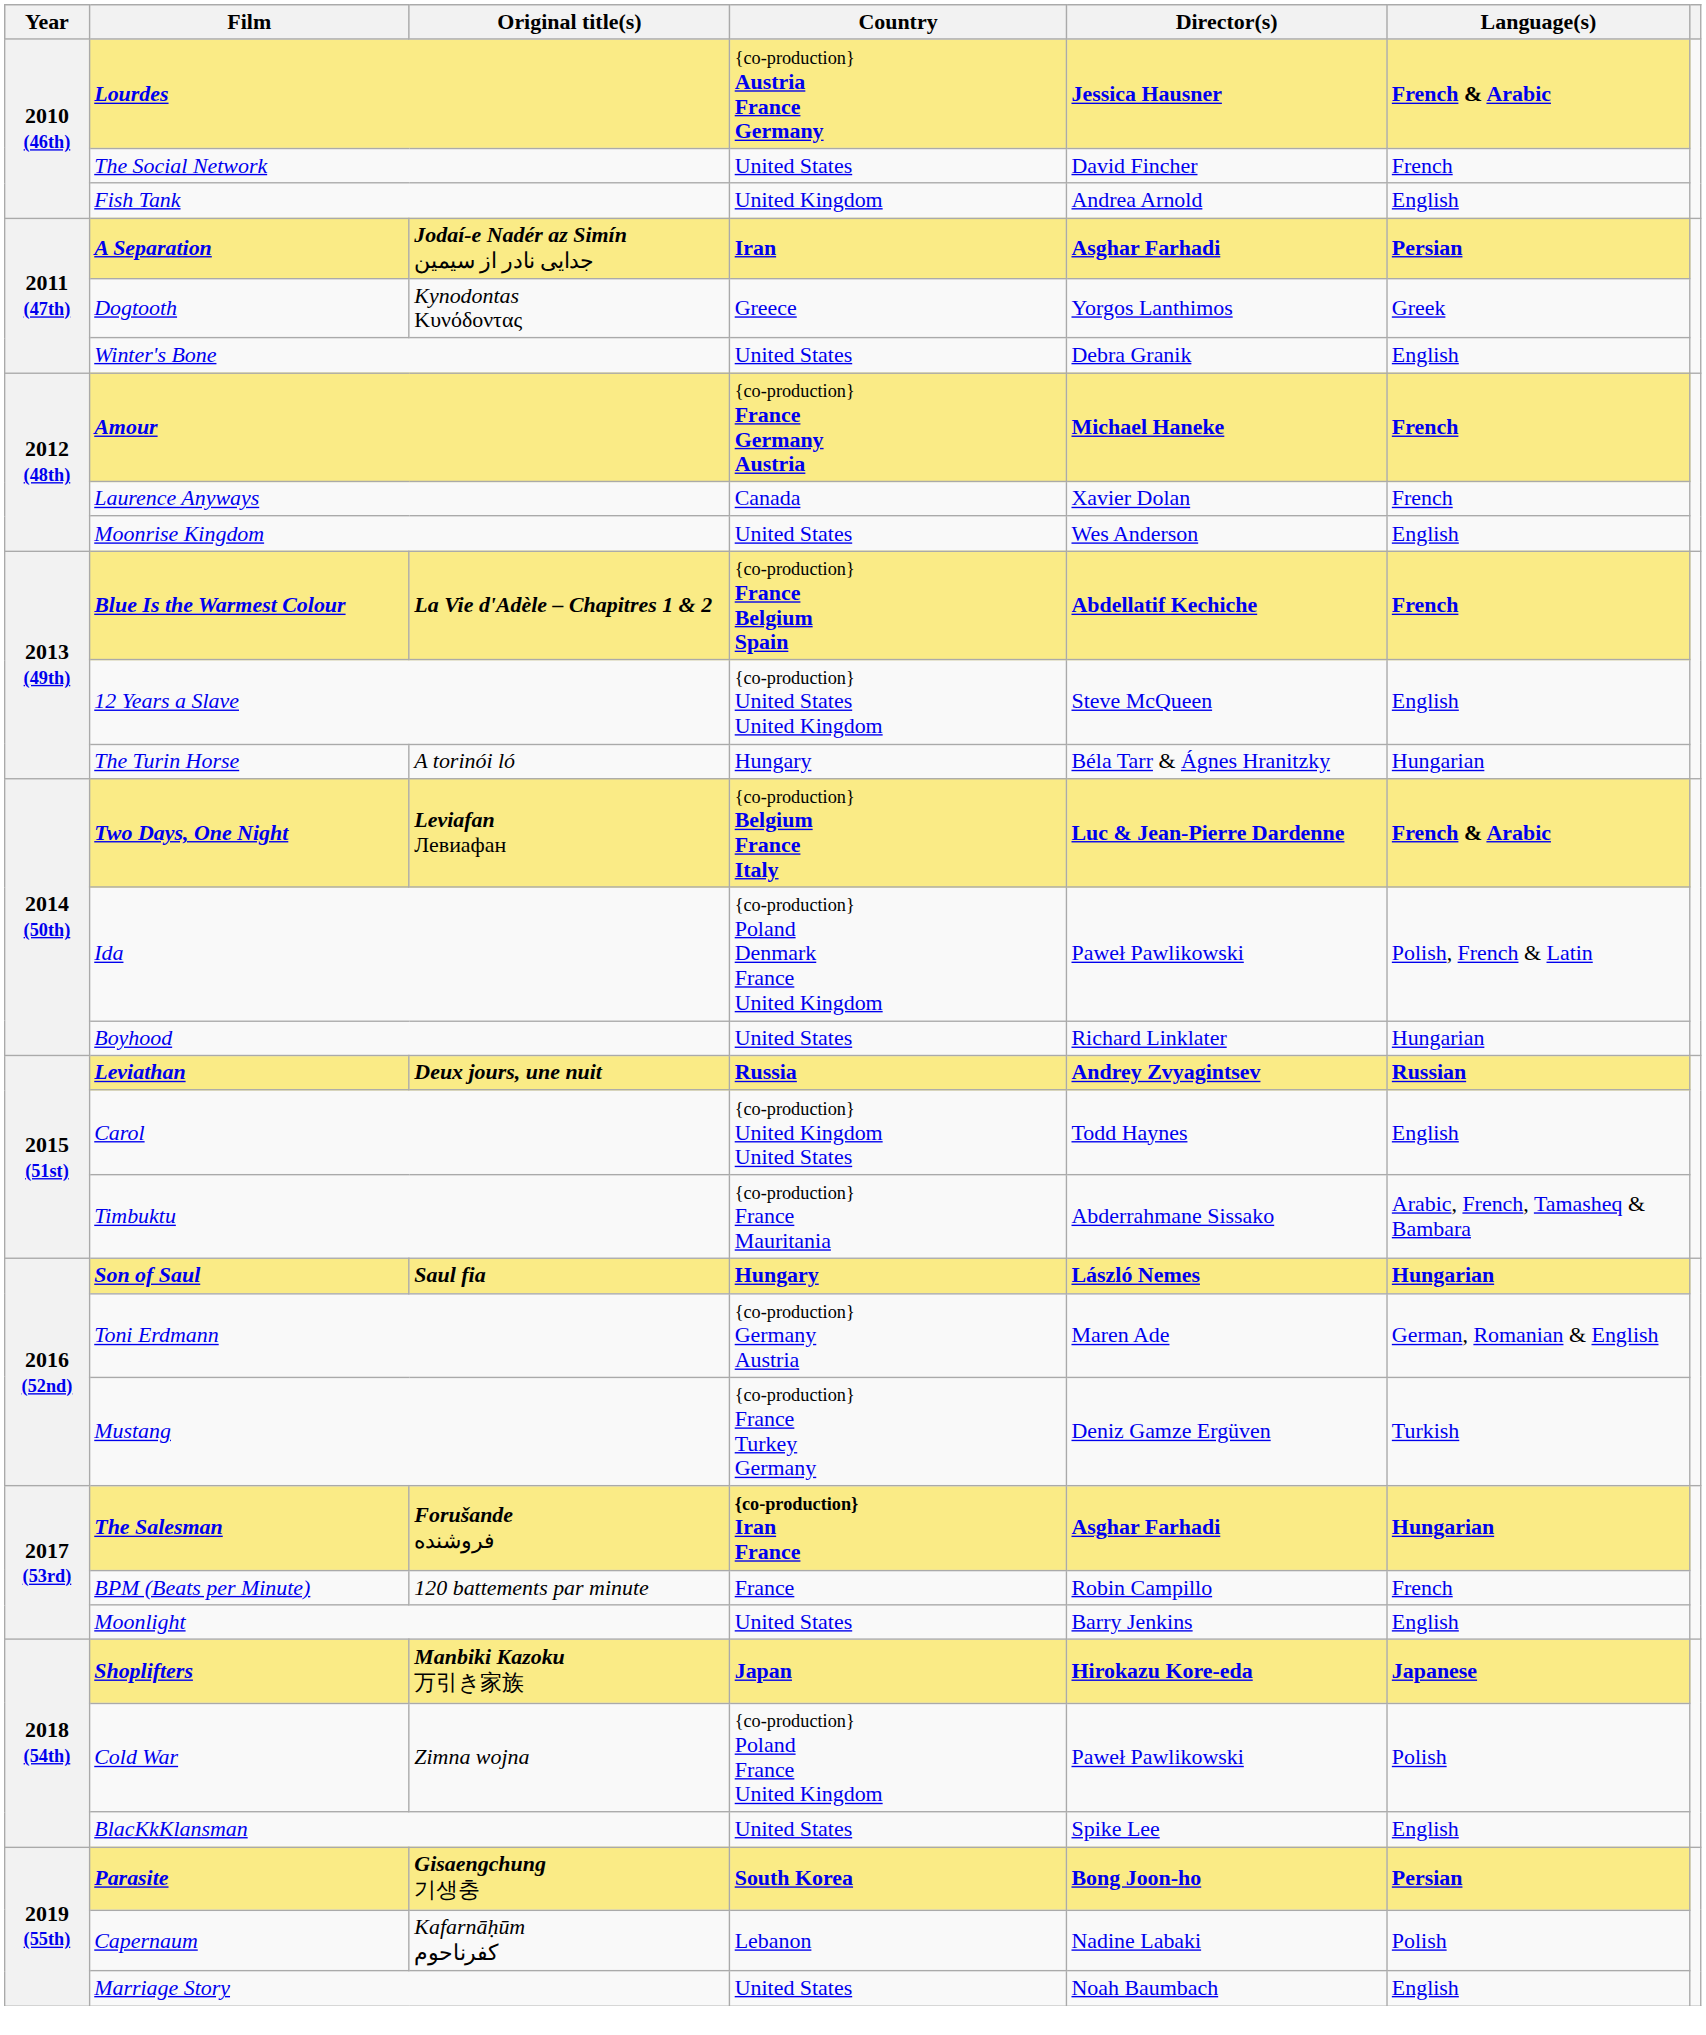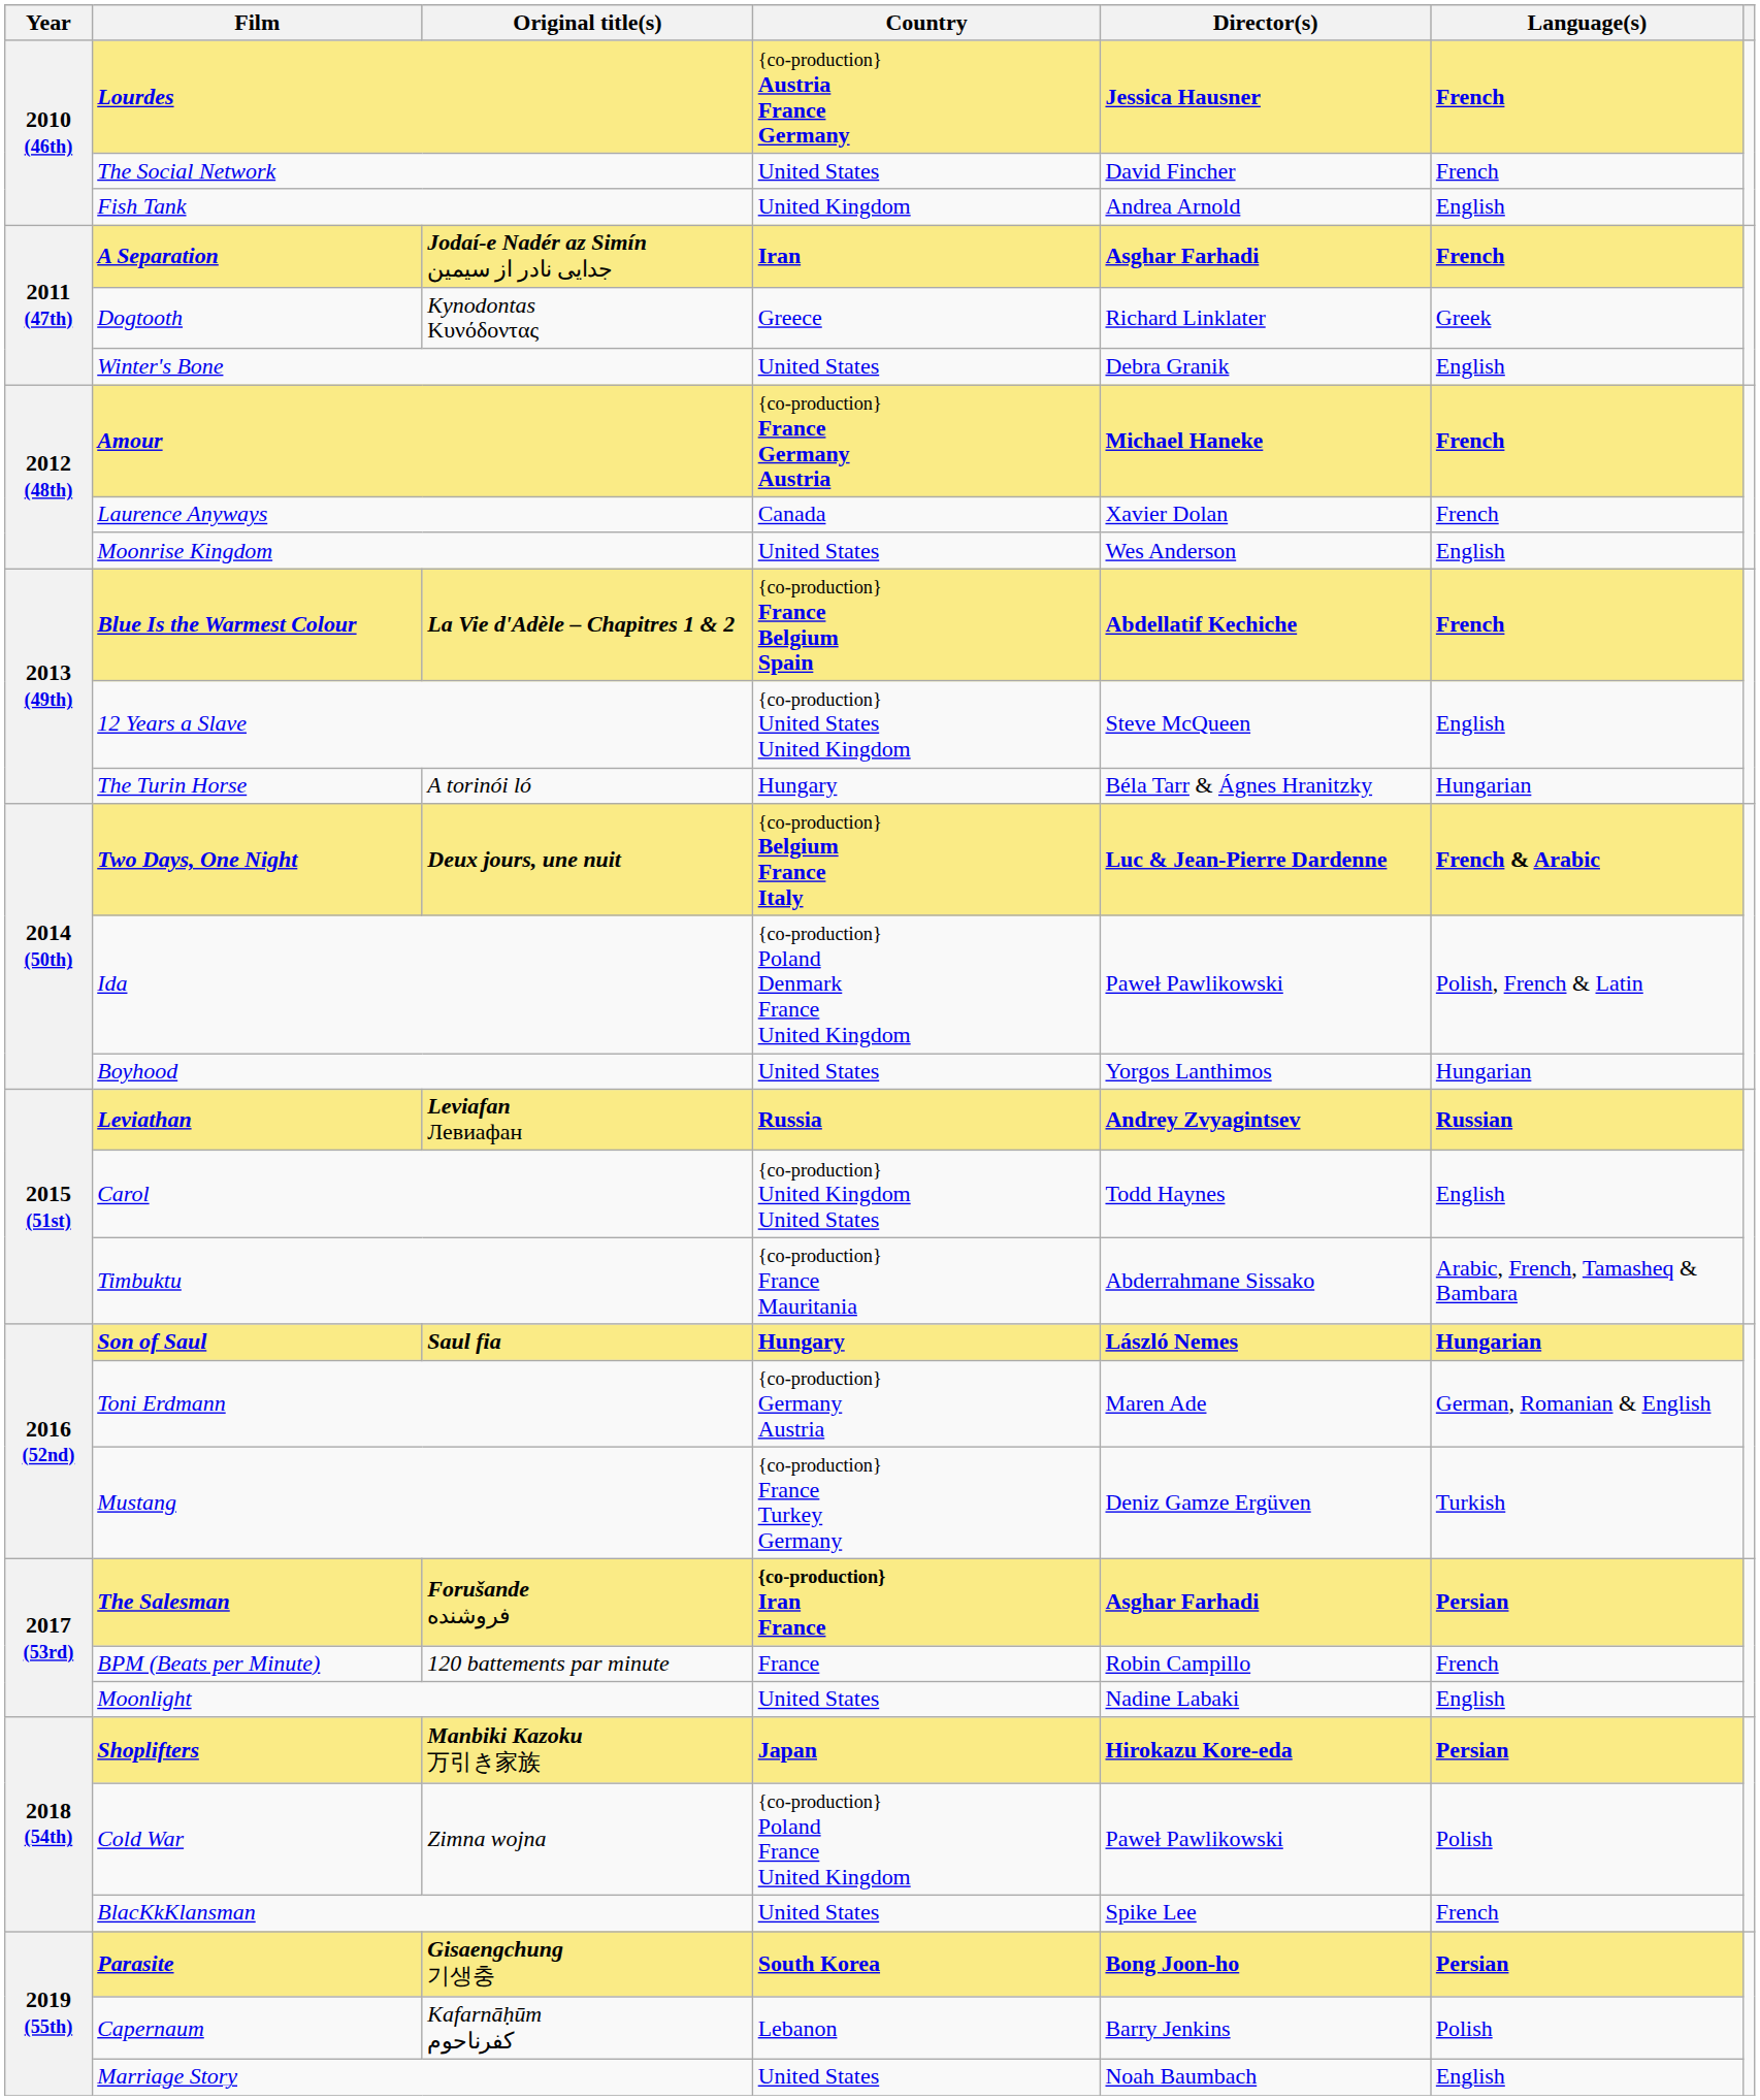 <table class="wikitable" style="width:98%;">
 <tr style="background:#bebebe;">
 <th style="width:5%;">Year</th>
 <th style="width:19%;">Film</th>
 <th style="width:19%;">Original title(s)</th>
 <th style="width:20%;">Country</th>
 <th style="width:19%;">Director(s)</th>
 <th style="width:19%;">Language(s)</th>
 <th scope="col" style="width:2%;" class="unsortable"></th>
 </tr>
 <tr>
 <th scope="row" rowspan=3 style="text-align:center"><strong>2010</strong><br><small><a href='#'>(46th)</a></small></th>
 <td style="background:#FAEB86" colspan="2"><strong><em><a href='#'>Lourdes</a></em></strong></td>
 <td style="background:#FAEB86"><small>{co-production}</small><br> <strong><a href='#'>Austria</a></strong><br> <strong><a href='#'>France</a></strong><br> <strong><a href='#'>Germany</a></strong></td>
 <td style="background:#FAEB86"><strong><a href='#'>Jessica Hausner</a></strong></td>
-<td style="background:#FAEB86"><strong><a href='#'>French</a> & <a href='#'>Arabic</a></strong></td>
+<td style="background:#FAEB86"><strong><a href='#'>French</a></strong></td>
 <td rowspan="3"></td>
 </tr>
 <tr>
 <td colspan="2"><em><a href='#'>The Social Network</a></em></td>
 <td> <a href='#'>United States</a></td>
 <td><a href='#'>David Fincher</a></td>
 <td><a href='#'>French</a></td>
 </tr>
 <tr>
 <td colspan="2"><em><a href='#'>Fish Tank</a></em></td>
 <td> <a href='#'>United Kingdom</a></td>
 <td><a href='#'>Andrea Arnold</a></td>
 <td><a href='#'>English</a></td>
 </tr>
 <tr>
 <th scope="row" rowspan=3 style="text-align:center"><strong>2011</strong><br><small><a href='#'>(47th)</a></small></th>
 <td style="background:#FAEB86"><strong><em><a href='#'>A Separation</a></em></strong></td>
 <td style="background:#FAEB86"><strong><em>Jodaí-e Nadér az Simín</em></strong><br>جدایی نادر از سیمین</td>
 <td style="background:#FAEB86"> <strong><a href='#'>Iran</a></strong></td>
 <td style="background:#FAEB86"><strong><a href='#'>Asghar Farhadi</a></strong></td>
-<td style="background:#FAEB86"><strong><a href='#'>Persian</a></strong></td>
+<td style="background:#FAEB86"><strong><a href='#'>French</a></strong></td>
 <td rowspan="3"></td>
 </tr>
 <tr>
 <td><em><a href='#'>Dogtooth</a></em></td>
 <td><em>Kynodontas</em><br>Κυνόδοντας</td>
 <td> <a href='#'>Greece</a></td>
-<td><a href='#'>Yorgos Lanthimos</a></td>
+<td><a href='#'>Richard Linklater</a></td>
 <td><a href='#'>Greek</a></td>
 </tr>
 <tr>
 <td colspan="2"><em><a href='#'>Winter's Bone</a></em></td>
 <td> <a href='#'>United States</a></td>
 <td><a href='#'>Debra Granik</a></td>
 <td><a href='#'>English</a></td>
 </tr>
 <tr>
 <th scope="row" rowspan=3 style="text-align:center"><strong>2012</strong><br><small><a href='#'>(48th)</a></small></th>
 <td style="background:#FAEB86" colspan="2"><strong><em><a href='#'>Amour</a></em></strong></td>
 <td style="background:#FAEB86"><small>{co-production}</small><br> <strong><a href='#'>France</a></strong><br> <strong><a href='#'>Germany</a></strong><br> <strong><a href='#'>Austria</a></strong></td>
 <td style="background:#FAEB86"><strong><a href='#'>Michael Haneke</a></strong></td>
 <td style="background:#FAEB86"><strong><a href='#'>French</a></strong></td>
 <td rowspan="3"></td>
 </tr>
 <tr>
 <td colspan="2"><em><a href='#'>Laurence Anyways</a></em></td>
 <td> <a href='#'>Canada</a></td>
 <td><a href='#'>Xavier Dolan</a></td>
 <td><a href='#'>French</a></td>
 </tr>
 <tr>
 <td colspan="2"><em><a href='#'>Moonrise Kingdom</a></em></td>
 <td> <a href='#'>United States</a></td>
 <td><a href='#'>Wes Anderson</a></td>
 <td><a href='#'>English</a></td>
 </tr>
 <tr>
 <th scope="row" rowspan=3 style="text-align:center"><strong>2013</strong><br><small><a href='#'>(49th)</a></small></th>
 <td style="background:#FAEB86"><strong><em><a href='#'>Blue Is the Warmest Colour</a></em></strong></td>
 <td style="background:#FAEB86"><strong><em>La Vie d'Adèle – Chapitres 1 & 2</em></strong></td>
 <td style="background:#FAEB86"><small>{co-production}</small><br> <strong><a href='#'>France</a></strong><br> <strong><a href='#'>Belgium</a></strong><br> <strong><a href='#'>Spain</a></strong></td>
 <td style="background:#FAEB86"><strong><a href='#'>Abdellatif Kechiche</a></strong></td>
 <td style="background:#FAEB86"><strong><a href='#'>French</a></strong></td>
 <td rowspan="3"></td>
 </tr>
 <tr>
 <td colspan="2"><em><a href='#'>12 Years a Slave</a></em></td>
 <td><small>{co-production}</small><br> <a href='#'>United States</a><br> <a href='#'>United Kingdom</a></td>
 <td><a href='#'>Steve McQueen</a></td>
 <td><a href='#'>English</a></td>
 </tr>
 <tr>
 <td><em><a href='#'>The Turin Horse</a></em></td>
 <td><em>A torinói ló</em></td>
 <td> <a href='#'>Hungary</a></td>
 <td><a href='#'>Béla Tarr</a> & <a href='#'>Ágnes Hranitzky</a></td>
 <td><a href='#'>Hungarian</a></td>
 </tr>
 <tr>
 <th scope="row" rowspan=3 style="text-align:center"><strong>2014</strong><br><small><a href='#'>(50th)</a></small></th>
 <td style="background:#FAEB86"><strong><em><a href='#'>Two Days, One Night</a></em></strong></td>
-<td style="background:#FAEB86"><strong><em>Leviafan</em></strong><br>Левиафан</td>
+<td style="background:#FAEB86"><strong><em>Deux jours, une nuit</em></strong></td>
 <td style="background:#FAEB86"><small>{co-production}</small><br> <strong><a href='#'>Belgium</a></strong><br> <strong><a href='#'>France</a></strong><br> <strong><a href='#'>Italy</a></strong></td>
 <td style="background:#FAEB86"><strong><a href='#'>Luc & Jean-Pierre Dardenne</a></strong></td>
 <td style="background:#FAEB86"><strong><a href='#'>French</a> & <a href='#'>Arabic</a></strong></td>
 <td rowspan="3"></td>
 </tr>
 <tr>
 <td colspan="2"><em><a href='#'>Ida</a></em></td>
 <td><small>{co-production}</small><br> <a href='#'>Poland</a><br> <a href='#'>Denmark</a><br> <a href='#'>France</a><br> <a href='#'>United Kingdom</a></td>
 <td><a href='#'>Paweł Pawlikowski</a></td>
 <td><a href='#'>Polish</a>, <a href='#'>French</a> & <a href='#'>Latin</a></td>
 </tr>
 <tr>
 <td colspan="2"><em><a href='#'>Boyhood</a></em></td>
 <td> <a href='#'>United States</a></td>
-<td><a href='#'>Richard Linklater</a></td>
+<td><a href='#'>Yorgos Lanthimos</a></td>
 <td><a href='#'>Hungarian</a></td>
 </tr>
 <tr>
 <th scope="row" rowspan=3 style="text-align:center"><strong>2015</strong><br><small><a href='#'>(51st)</a></small></th>
 <td style="background:#FAEB86"><strong><em><a href='#'>Leviathan</a></em></strong></td>
-<td style="background:#FAEB86"><strong><em>Deux jours, une nuit</em></strong></td>
+<td style="background:#FAEB86"><strong><em>Leviafan</em></strong><br>Левиафан</td>
 <td style="background:#FAEB86"> <strong><a href='#'>Russia</a></strong></td>
 <td style="background:#FAEB86"><strong><a href='#'>Andrey Zvyagintsev</a></strong></td>
 <td style="background:#FAEB86"><strong><a href='#'>Russian</a></strong></td>
 <td rowspan="3"></td>
 </tr>
 <tr>
 <td colspan="2"><em><a href='#'>Carol</a></em></td>
 <td><small>{co-production}</small><br> <a href='#'>United Kingdom</a><br> <a href='#'>United States</a></td>
 <td><a href='#'>Todd Haynes</a></td>
 <td><a href='#'>English</a></td>
 </tr>
 <tr>
 <td colspan="2"><em><a href='#'>Timbuktu</a></em></td>
 <td><small>{co-production}</small><br> <a href='#'>France</a><br> <a href='#'>Mauritania</a></td>
 <td><a href='#'>Abderrahmane Sissako</a></td>
 <td><a href='#'>Arabic</a>, <a href='#'>French</a>, <a href='#'>Tamasheq</a> & <a href='#'>Bambara</a></td>
 </tr>
 <tr>
 <th scope="row" rowspan=3 style="text-align:center"><strong>2016</strong><br><small><a href='#'>(52nd)</a></small></th>
 <td style="background:#FAEB86"><strong><em><a href='#'>Son of Saul</a></em></strong></td>
 <td style="background:#FAEB86"><strong><em>Saul fia</em></strong></td>
 <td style="background:#FAEB86"> <strong><a href='#'>Hungary</a></strong></td>
 <td style="background:#FAEB86"><strong><a href='#'>László Nemes</a></strong></td>
 <td style="background:#FAEB86"><strong><a href='#'>Hungarian</a></strong></td>
 <td rowspan="3"></td>
 </tr>
 <tr>
 <td colspan="2"><em><a href='#'>Toni Erdmann</a></em></td>
 <td><small>{co-production}</small><br> <a href='#'>Germany</a><br> <a href='#'>Austria</a></td>
 <td><a href='#'>Maren Ade</a></td>
 <td><a href='#'>German</a>, <a href='#'>Romanian</a> & <a href='#'>English</a></td>
 </tr>
 <tr>
 <td colspan="2"><em><a href='#'>Mustang</a></em></td>
 <td><small>{co-production}</small><br> <a href='#'>France</a><br> <a href='#'>Turkey</a><br> <a href='#'>Germany</a></td>
 <td><a href='#'>Deniz Gamze Ergüven</a></td>
 <td><a href='#'>Turkish</a></td>
 </tr>
 <tr>
 <th scope="row" rowspan=3 style="text-align:center"><strong>2017</strong><br><small><a href='#'>(53rd)</a></small></th>
 <td style="background:#FAEB86"><strong><em><a href='#'>The Salesman</a></em></strong></td>
 <td style="background:#FAEB86"><strong><em>Forušande</em></strong><br>فروشنده</td>
 <td style="background:#FAEB86"><strong><small>{co-production}</small><br> <a href='#'>Iran</a><br> <a href='#'>France</a></strong></td>
 <td style="background:#FAEB86"><strong><a href='#'>Asghar Farhadi</a></strong></td>
-<td style="background:#FAEB86"><strong><a href='#'>Hungarian</a></strong></td>
+<td style="background:#FAEB86"><strong><a href='#'>Persian</a></strong></td>
 <td rowspan="3"></td>
 </tr>
 <tr>
 <td><em><a href='#'>BPM (Beats per Minute)</a></em></td>
 <td><em>120 battements par minute</em></td>
 <td> <a href='#'>France</a></td>
 <td><a href='#'>Robin Campillo</a></td>
 <td><a href='#'>French</a></td>
 </tr>
 <tr>
 <td colspan="2"><em><a href='#'>Moonlight</a></em></td>
 <td> <a href='#'>United States</a></td>
-<td><a href='#'>Barry Jenkins</a></td>
+<td><a href='#'>Nadine Labaki</a></td>
 <td><a href='#'>English</a></td>
 </tr>
 <tr>
 <th scope="row" rowspan=3 style="text-align:center"><strong>2018</strong><br><small><a href='#'>(54th)</a></small></th>
 <td style="background:#FAEB86"><strong><em><a href='#'>Shoplifters</a></em></strong></td>
 <td style="background:#FAEB86"><strong><em>Manbiki Kazoku</em></strong><br>万引き家族</td>
 <td style="background:#FAEB86"><strong> <a href='#'>Japan</a></strong></td>
 <td style="background:#FAEB86"><strong><a href='#'>Hirokazu Kore-eda</a></strong></td>
-<td style="background:#FAEB86"><strong><a href='#'>Japanese</a></strong></td>
+<td style="background:#FAEB86"><strong><a href='#'>Persian</a></strong></td>
 <td rowspan="3"></td>
 </tr>
 <tr>
 <td><em><a href='#'>Cold War</a></em></td>
 <td><em>Zimna wojna</em></td>
 <td><small>{co-production}</small><br> <a href='#'>Poland</a><br> <a href='#'>France</a><br> <a href='#'>United Kingdom</a></td>
 <td><a href='#'>Paweł Pawlikowski</a></td>
 <td><a href='#'>Polish</a></td>
 </tr>
 <tr>
 <td colspan="2"><em><a href='#'>BlacKkKlansman</a></em></td>
 <td> <a href='#'>United States</a></td>
 <td><a href='#'>Spike Lee</a></td>
-<td><a href='#'>English</a></td>
+<td><a href='#'>French</a></td>
 </tr>
 <tr>
 <th scope="row" rowspan=3 style="text-align:center"><strong>2019</strong><br><small><a href='#'>(55th)</a></small></th>
 <td style="background:#FAEB86"><strong><em><a href='#'>Parasite</a></em></strong></td>
 <td style="background:#FAEB86"><strong><em>Gisaengchung</em></strong><br>기생충</td>
 <td style="background:#FAEB86"> <strong><a href='#'>South Korea</a></strong></td>
 <td style="background:#FAEB86"><strong><a href='#'>Bong Joon-ho</a></strong></td>
 <td style="background:#FAEB86"><strong><a href='#'>Persian</a></strong></td>
 <td rowspan="3"></td>
 </tr>
 <tr>
 <td><em><a href='#'>Capernaum</a></em></td>
 <td><em>Kafarnāḥūm</em><br>کفرناحوم</td>
 <td> <a href='#'>Lebanon</a></td>
-<td><a href='#'>Nadine Labaki</a></td>
+<td><a href='#'>Barry Jenkins</a></td>
 <td><a href='#'>Polish</a></td>
 </tr>
 <tr>
 <td colspan="2"><em><a href='#'>Marriage Story</a></em></td>
 <td> <a href='#'>United States</a></td>
 <td><a href='#'>Noah Baumbach</a></td>
 <td><a href='#'>English</a></td>
 </tr>
 </table>
